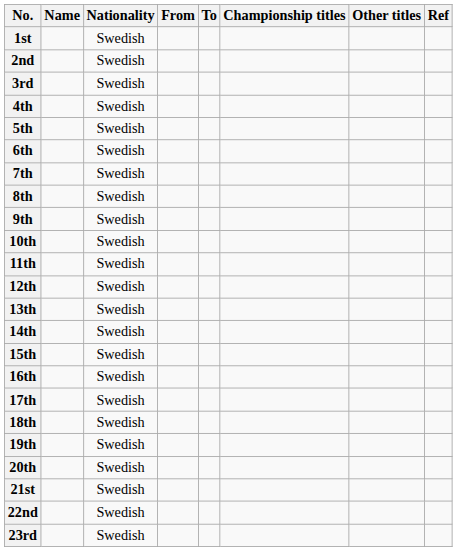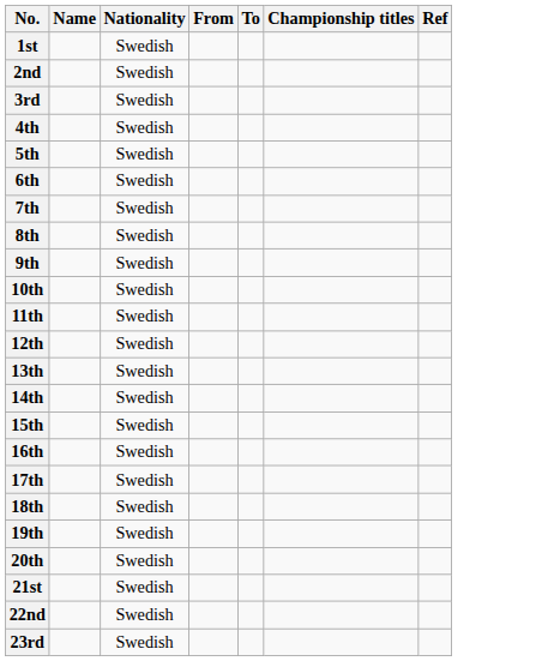 <table class="wikitable plainrowheaders sortable" style="text-align:center">
 <tr>
 <th scope="col">No.</th>
 <th scope="col">Name</th>
 <th scope="col">Nationality</th>
 <th scope="col">From</th>
 <th scope="col">To</th>
 <th scope="col">Championship titles</th>
-<th scope="col">Other titles</th>
 <th scope=col class=unsortable>Ref</th>
 </tr>
 <tr>
 <th scope="row" align="left">1st</th>
 <td scope="row" align="left"></td>
 <td>Swedish</td>
-<td></td>
 <td></td>
 <td></td>
 <td></td>
 <td></td>
 </tr>
 <tr>
 <th scope="row" align="left">2nd</th>
 <td scope="row" align="left"></td>
 <td>Swedish</td>
 <td></td>
 <td></td>
 <td></td>
 <td></td>
-<td></td>
 </tr>
 <tr>
 <th scope="row" align="left">3rd</th>
 <td scope="row" align="left"></td>
 <td>Swedish</td>
-<td></td>
 <td></td>
 <td></td>
 <td></td>
 <td></td>
 </tr>
 <tr>
 <th scope="row" align="left">4th</th>
 <td scope="row" align="left"></td>
 <td>Swedish</td>
 <td></td>
 <td></td>
 <td></td>
 <td></td>
-<td></td>
 </tr>
 <tr>
 <th scope="row" align="left">5th</th>
 <td scope="row" align="left"></td>
 <td>Swedish</td>
-<td></td>
 <td></td>
 <td></td>
 <td></td>
 <td></td>
 </tr>
 <tr>
 <th scope="row" align="left">6th</th>
 <td scope="row" align="left"></td>
 <td>Swedish</td>
 <td></td>
 <td></td>
 <td></td>
 <td></td>
-<td></td>
 </tr>
 <tr>
 <th scope="row" align="left">7th</th>
 <td scope="row" align="left"></td>
 <td>Swedish</td>
-<td></td>
 <td></td>
 <td></td>
 <td></td>
 <td></td>
 </tr>
 <tr>
 <th scope="row" align="left">8th</th>
 <td scope="row" align="left"></td>
 <td>Swedish</td>
 <td></td>
 <td></td>
 <td></td>
 <td></td>
-<td></td>
 </tr>
 <tr>
 <th scope="row" align="left">9th</th>
 <td scope="row" align="left"></td>
 <td>Swedish</td>
-<td></td>
 <td></td>
 <td></td>
 <td></td>
 <td></td>
 </tr>
 <tr>
 <th scope="row" align="left">10th</th>
 <td scope="row" align="left"></td>
 <td>Swedish</td>
 <td></td>
 <td></td>
 <td></td>
 <td></td>
-<td></td>
 </tr>
 <tr>
 <th scope="row" align="left">11th</th>
 <td scope="row" align="left"></td>
 <td>Swedish</td>
-<td></td>
 <td></td>
 <td></td>
 <td></td>
 <td></td>
 </tr>
 <tr>
 <th scope="row" align="left">12th</th>
 <td scope="row" align="left"></td>
 <td>Swedish</td>
 <td></td>
 <td></td>
 <td></td>
 <td></td>
-<td></td>
 </tr>
 <tr>
 <th scope="row" align="left">13th</th>
 <td scope="row" align="left"></td>
 <td>Swedish</td>
-<td></td>
 <td></td>
 <td></td>
 <td></td>
 <td></td>
 </tr>
 <tr>
 <th scope="row" align="left">14th</th>
 <td scope="row" align="left"></td>
 <td>Swedish</td>
 <td></td>
 <td></td>
 <td></td>
 <td></td>
-<td></td>
 </tr>
 <tr>
 <th scope="row" align="left">15th</th>
 <td scope="row" align="left"></td>
 <td>Swedish</td>
-<td></td>
 <td></td>
 <td></td>
 <td></td>
 <td></td>
 </tr>
 <tr>
 <th scope="row" align="left">16th</th>
 <td scope="row" align="left"></td>
 <td>Swedish</td>
 <td></td>
 <td></td>
 <td></td>
 <td></td>
-<td></td>
 </tr>
 <tr>
 <th scope="row" align="left">17th</th>
 <td scope="row" align="left"></td>
 <td>Swedish</td>
-<td></td>
 <td></td>
 <td></td>
 <td></td>
 <td></td>
 </tr>
 <tr>
 <th scope="row" align="left">18th</th>
 <td scope="row" align="left"></td>
 <td>Swedish</td>
 <td></td>
 <td></td>
 <td></td>
 <td></td>
-<td></td>
 </tr>
 <tr>
 <th scope="row" align="left">19th</th>
 <td scope="row" align="left"></td>
 <td>Swedish</td>
-<td></td>
 <td></td>
 <td></td>
 <td></td>
 <td></td>
 </tr>
 <tr>
 <th scope="row" align="left">20th</th>
 <td scope="row" align="left"></td>
 <td>Swedish</td>
 <td></td>
 <td></td>
 <td></td>
 <td></td>
-<td></td>
 </tr>
 <tr>
 <th scope="row" align="left">21st</th>
 <td scope="row" align="left"></td>
 <td>Swedish</td>
-<td></td>
 <td></td>
 <td></td>
 <td></td>
 <td></td>
 </tr>
 <tr>
 <th scope="row" align="left">22nd</th>
 <td scope="row" align="left"></td>
 <td>Swedish</td>
 <td></td>
 <td></td>
 <td></td>
 <td></td>
-<td></td>
 </tr>
 <tr>
 <th scope="row" align="left">23rd</th>
 <td scope="row" align="left"></td>
 <td>Swedish</td>
 <td></td>
 <td></td>
 <td></td>
 <td></td>
-<td></td>
 </tr>
 </table>
